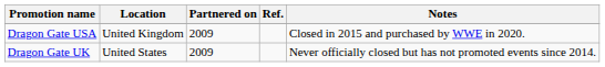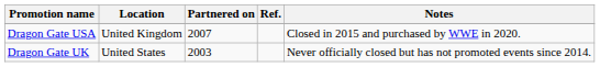 <table class="wikitable sortable" style="text-align: left;">
 <tr>
 <th>Promotion name</th>
 <th>Location</th>
 <th>Partnered on</th>
 <th>Ref.</th>
 <th>Notes</th>
 </tr>
 <tr valign="top">
 </tr>
 <tr>
 <td><a href='#'>Dragon Gate USA</a></td>
 <td>United Kingdom</td>
-<td>2009</td>
+<td>2007</td>
 <td></td>
 <td>Closed in 2015 and purchased by <a href='#'>WWE</a> in 2020.</td>
 </tr>
 <tr>
 <td><a href='#'>Dragon Gate UK</a></td>
 <td>United States</td>
-<td>2009</td>
+<td>2003</td>
 <td></td>
 <td>Never officially closed but has not promoted events since 2014.</td>
 </tr>
 </table>
